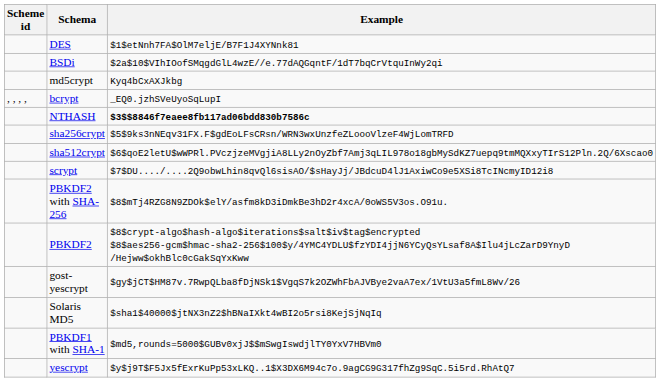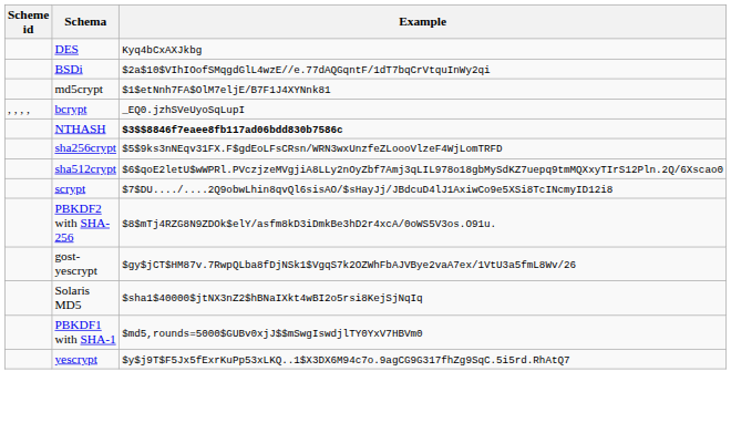 <table class="wikitable">
 <tr>
 <th>Scheme id</th>
 <th>Schema</th>
 <th>Example</th>
 </tr>
 <tr>
 <td></td>
 <td><a href='#'>DES</a></td>
-<td><code>$1$etNnh7FA$OlM7eljE/B7F1J4XYNnk81</code></td>
+<td><code>Kyq4bCxAXJkbg</code></td>
 </tr>
 <tr>
 <td></td>
 <td><a href='#'>BSDi</a></td>
 <td><code>$2a$10$VIhIOofSMqgdGlL4wzE//e.77dAQGqntF/1dT7bqCrVtquInWy2qi</code></td>
 </tr>
 <tr>
 <td></td>
 <td>md5crypt</td>
-<td><code>Kyq4bCxAXJkbg</code></td>
+<td><code>$1$etNnh7FA$OlM7eljE/B7F1J4XYNnk81</code></td>
 </tr>
 <tr>
 <td>, , , , </td>
 <td><a href='#'>bcrypt</a></td>
 <td><code>_EQ0.jzhSVeUyoSqLupI</code></td>
 </tr>
 <tr>
 <td></td>
 <td><a href='#'>NTHASH</a></td>
 <td><strong><code>$3$$8846f7eaee8fb117ad06bdd830b7586c</code></strong></td>
 </tr>
 <tr>
 <td></td>
 <td><a href='#'>sha256crypt</a></td>
 <td><code>$5$9ks3nNEqv31FX.F$gdEoLFsCRsn/WRN3wxUnzfeZLoooVlzeF4WjLomTRFD</code></td>
 </tr>
 <tr>
 <td></td>
 <td><a href='#'>sha512crypt</a></td>
 <td><code>$6$qoE2letU$wWPRl.PVczjzeMVgjiA8LLy2nOyZbf7Amj3qLIL978o18gbMySdKZ7uepq9tmMQXxyTIrS12Pln.2Q/6Xscao0</code></td>
 </tr>
 <tr>
 <td></td>
 <td><a href='#'>scrypt</a></td>
 <td><code>$7$DU..../....2Q9obwLhin8qvQl6sisAO/$sHayJj/JBdcuD4lJ1AxiwCo9e5XSi8TcINcmyID12i8</code></td>
 </tr>
 <tr>
 <td></td>
 <td><a href='#'>PBKDF2</a> with <a href='#'>SHA-256</a></td>
 <td><code>$8$mTj4RZG8N9ZDOk$elY/asfm8kD3iDmkBe3hD2r4xcA/0oWS5V3os.O91u.</code></td>
 </tr>
 <tr>
 <td></td>
-<td><a href='#'>PBKDF2</a></td>
-<td><code>$8$crypt-algo$hash-algo$iterations$salt$iv$tag$encrypted</code><br><code>$8$aes256-gcm$hmac-sha2-256$100$y/4YMC4YDLU$fzYDI4jjN6YCyQsYLsaf8A$Ilu4jLcZarD9YnyD /Hejww$okhBlc0cGakSqYxKww</code></td>
-</tr>
-<tr>
-<td></td>
 <td>gost-yescrypt</td>
 <td><code>$gy$jCT$HM87v.7RwpQLba8fDjNSk1$VgqS7k2OZWhFbAJVBye2vaA7ex/1VtU3a5fmL8Wv/26</code></td>
 </tr>
 <tr>
 <td></td>
 <td>Solaris MD5</td>
 <td><code>$sha1$40000$jtNX3nZ2$hBNaIXkt4wBI2o5rsi8KejSjNqIq</code></td>
 </tr>
 <tr>
 <td></td>
 <td><a href='#'>PBKDF1</a> with <a href='#'>SHA-1</a></td>
 <td><code>$md5,rounds=5000$GUBv0xjJ$$mSwgIswdjlTY0YxV7HBVm0</code></td>
 </tr>
 <tr>
 <td></td>
 <td><a href='#'>yescrypt</a></td>
 <td><code>$y$j9T$F5Jx5fExrKuPp53xLKQ..1$X3DX6M94c7o.9agCG9G317fhZg9SqC.5i5rd.RhAtQ7</code></td>
 </tr>
 </table>
